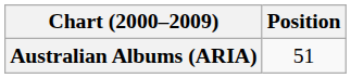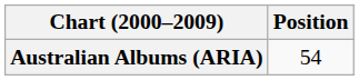 <table class="wikitable plainrowheaders">
 <tr>
 <th scope="col">Chart (2000–2009)</th>
 <th scope="col">Position</th>
 </tr>
 <tr>
 <th scope="row">Australian Albums (ARIA)</th>
-<td align="center">51</td>
+<td align="center">54</td>
 </tr>
 </table>
